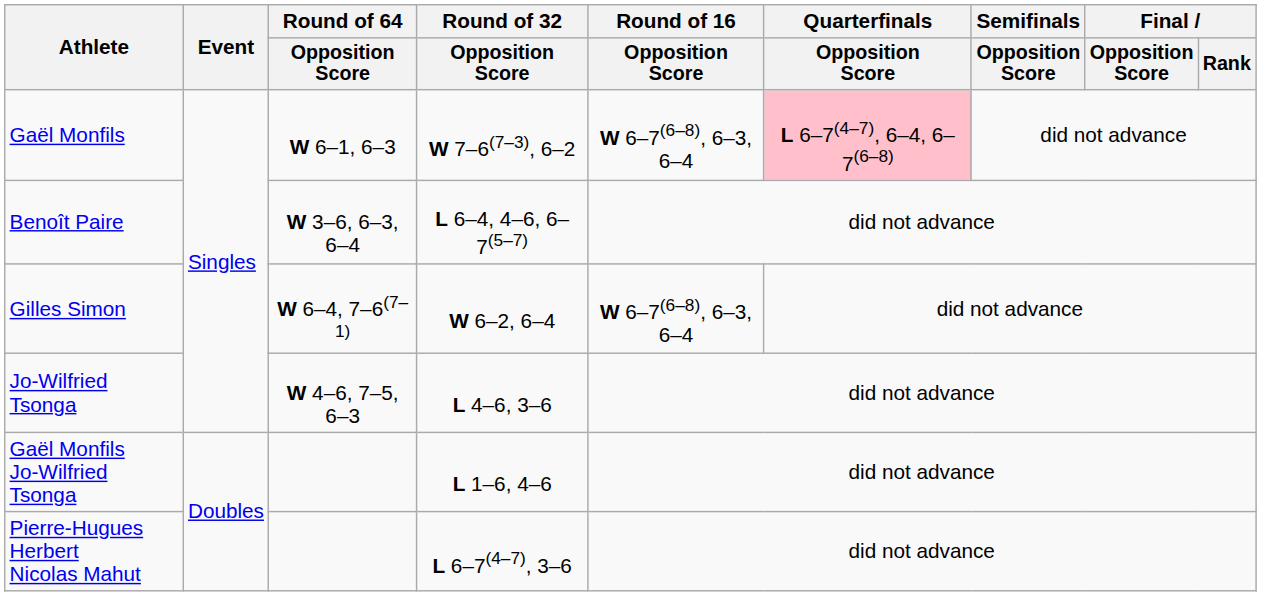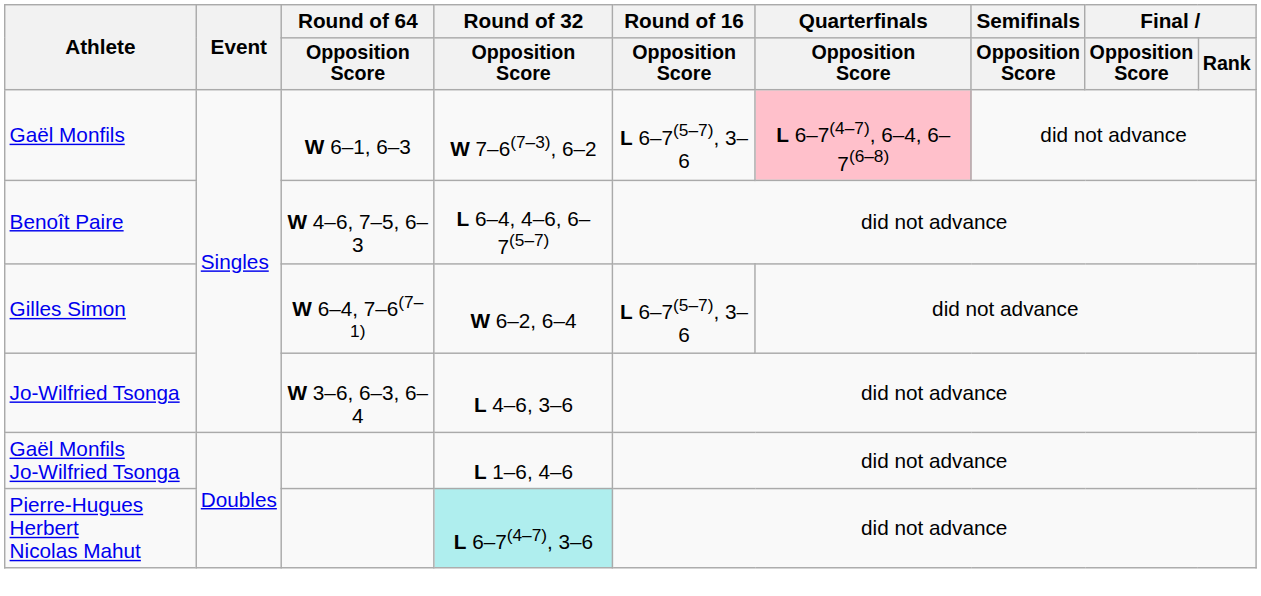 <table class=wikitable style="font-size:90%">
 <tr>
 <th rowspan="2">Athlete</th>
 <th rowspan="2">Event</th>
 <th>Round of 64</th>
 <th>Round of 32</th>
 <th>Round of 16</th>
 <th>Quarterfinals</th>
 <th>Semifinals</th>
 <th colspan=2>Final / </th>
 </tr>
 <tr style="font-size:95%">
 <th>Opposition<br>Score</th>
 <th>Opposition<br>Score</th>
 <th>Opposition<br>Score</th>
 <th>Opposition<br>Score</th>
 <th>Opposition<br>Score</th>
 <th>Opposition<br>Score</th>
 <th>Rank</th>
 </tr>
 <tr align=center>
 <td align=left><a href='#'>Gaël Monfils</a></td>
 <td style="text-align:left;" rowspan="4"><a href='#'>Singles</a></td>
 <td><br><strong>W</strong> 6–1, 6–3</td>
 <td><br><strong>W</strong> 7–6<sup>(7–3)</sup>, 6–2</td>
-<td><br><strong>W</strong> 6–7<sup>(6–8)</sup>, 6–3, 6–4</td>
+<td><br><strong>L</strong> 6–7<sup>(5–7)</sup>, 3–6</td>
 <td style="background: pink;"><br><strong>L</strong> 6–7<sup>(4–7)</sup>, 6–4, 6–7<sup>(6–8)</sup></td>
 <td colspan=3>did not advance</td>
 </tr>
 <tr align=center>
 <td align=left><a href='#'>Benoît Paire</a></td>
-<td><br><strong>W</strong> 3–6, 6–3, 6–4</td>
+<td><br><strong>W</strong> 4–6, 7–5, 6–3</td>
 <td><br><strong>L</strong> 6–4, 4–6, 6–7<sup>(5–7)</sup></td>
 <td colspan=5>did not advance</td>
 </tr>
 <tr align=center>
 <td align=left><a href='#'>Gilles Simon</a></td>
 <td><br><strong>W</strong> 6–4, 7–6<sup>(7–1)</sup></td>
 <td><br><strong>W</strong> 6–2, 6–4</td>
-<td><br><strong>W</strong> 6–7<sup>(6–8)</sup>, 6–3, 6–4</td>
+<td><br><strong>L</strong> 6–7<sup>(5–7)</sup>, 3–6</td>
 <td colspan=4>did not advance</td>
 </tr>
 <tr align=center>
 <td align=left><a href='#'>Jo-Wilfried Tsonga</a></td>
-<td><br><strong>W</strong> 4–6, 7–5, 6–3</td>
+<td><br><strong>W</strong> 3–6, 6–3, 6–4</td>
 <td><br><strong>L</strong> 4–6, 3–6</td>
 <td colspan=5>did not advance</td>
 </tr>
 <tr align=center>
 <td align=left><a href='#'>Gaël Monfils</a><br><a href='#'>Jo-Wilfried Tsonga</a></td>
 <td style="text-align:left;" rowspan="2"><a href='#'>Doubles</a></td>
 <td></td>
 <td><br><strong>L</strong> 1–6, 4–6</td>
 <td colspan=5>did not advance</td>
 </tr>
 <tr align=center>
 <td align=left><a href='#'>Pierre-Hugues Herbert</a><br><a href='#'>Nicolas Mahut</a></td>
 <td></td>
-<td><br><strong>L</strong> 6–7<sup>(4–7)</sup>, 3–6</td>
+<td style="background: paleturquoise;"><br><strong>L</strong> 6–7<sup>(4–7)</sup>, 3–6</td>
 <td colspan=5>did not advance</td>
 </tr>
 </table>
